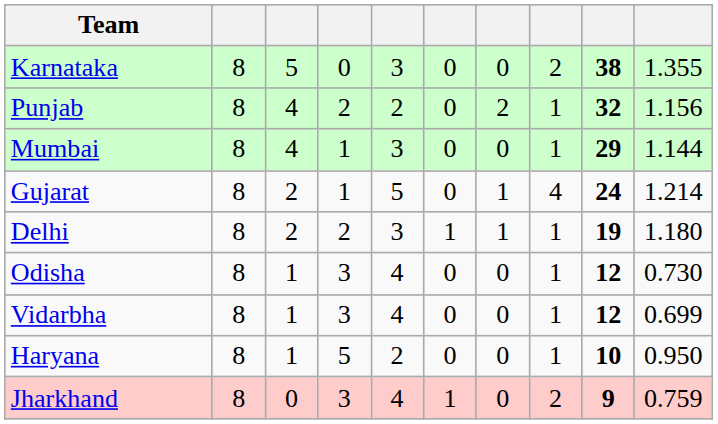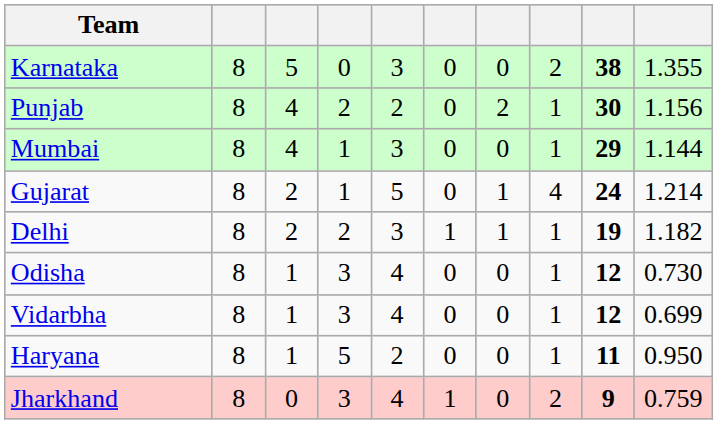 <table class="wikitable" style="text-align:center">
 <tr>
 <th style="width:120px">Team</th>
 <th style="width:25px"></th>
 <th style="width:25px"></th>
 <th style="width:25px"></th>
 <th style="width:25px"></th>
 <th style="width:25px"></th>
 <th style="width:25px; color:blue"></th>
 <th style="width:25px; color:blue"></th>
 <th style="width:25px"></th>
 <th style="width:40px"></th>
 </tr>
 <tr style="background:#cfc;">
 <td style="text-align:left"><a href='#'>Karnataka</a></td>
 <td>8</td>
 <td>5</td>
 <td>0</td>
 <td>3</td>
 <td>0</td>
 <td>0</td>
 <td>2</td>
 <td><strong>38</strong></td>
 <td>1.355</td>
 </tr>
 <tr style="background:#cfc;">
 <td style="text-align:left"><a href='#'>Punjab</a></td>
 <td>8</td>
 <td>4</td>
 <td>2</td>
 <td>2</td>
 <td>0</td>
 <td>2</td>
 <td>1</td>
-<td><strong>32</strong></td>
+<td><strong>30</strong></td>
 <td>1.156</td>
 </tr>
 <tr style="background:#cfc;">
 <td style="text-align:left;"><a href='#'>Mumbai</a></td>
 <td>8</td>
 <td>4</td>
 <td>1</td>
 <td>3</td>
 <td>0</td>
 <td>0</td>
 <td>1</td>
 <td><strong>29</strong></td>
 <td>1.144</td>
 </tr>
 <tr>
 <td style="text-align:left"><a href='#'>Gujarat</a></td>
 <td>8</td>
 <td>2</td>
 <td>1</td>
 <td>5</td>
 <td>0</td>
 <td>1</td>
 <td>4</td>
 <td><strong>24</strong></td>
 <td>1.214</td>
 </tr>
 <tr>
 <td style="text-align:left"><a href='#'>Delhi</a></td>
 <td>8</td>
 <td>2</td>
 <td>2</td>
 <td>3</td>
 <td>1</td>
 <td>1</td>
 <td>1</td>
 <td><strong>19</strong></td>
-<td>1.180</td>
+<td>1.182</td>
 </tr>
 <tr>
 <td style="text-align:left"><a href='#'>Odisha</a></td>
 <td>8</td>
 <td>1</td>
 <td>3</td>
 <td>4</td>
 <td>0</td>
 <td>0</td>
 <td>1</td>
 <td><strong>12</strong></td>
 <td>0.730</td>
 </tr>
 <tr>
 <td style="text-align:left"><a href='#'>Vidarbha</a></td>
 <td>8</td>
 <td>1</td>
 <td>3</td>
 <td>4</td>
 <td>0</td>
 <td>0</td>
 <td>1</td>
 <td><strong>12</strong></td>
 <td>0.699</td>
 </tr>
 <tr>
 <td style="text-align:left"><a href='#'>Haryana</a></td>
 <td>8</td>
 <td>1</td>
 <td>5</td>
 <td>2</td>
 <td>0</td>
 <td>0</td>
 <td>1</td>
-<td><strong>10</strong></td>
+<td><strong>11</strong></td>
 <td>0.950</td>
 </tr>
 <tr style="background:#fcc;">
 <td style="text-align:left"><a href='#'>Jharkhand</a></td>
 <td>8</td>
 <td>0</td>
 <td>3</td>
 <td>4</td>
 <td>1</td>
 <td>0</td>
 <td>2</td>
 <td><strong>9</strong></td>
 <td>0.759</td>
 </tr>
 </table>
